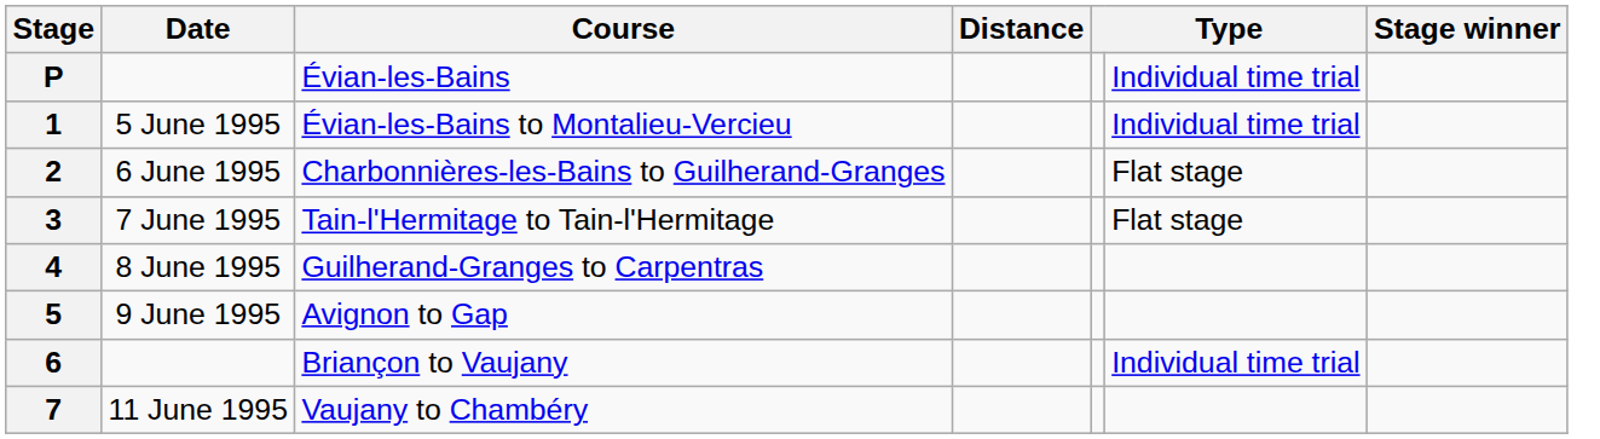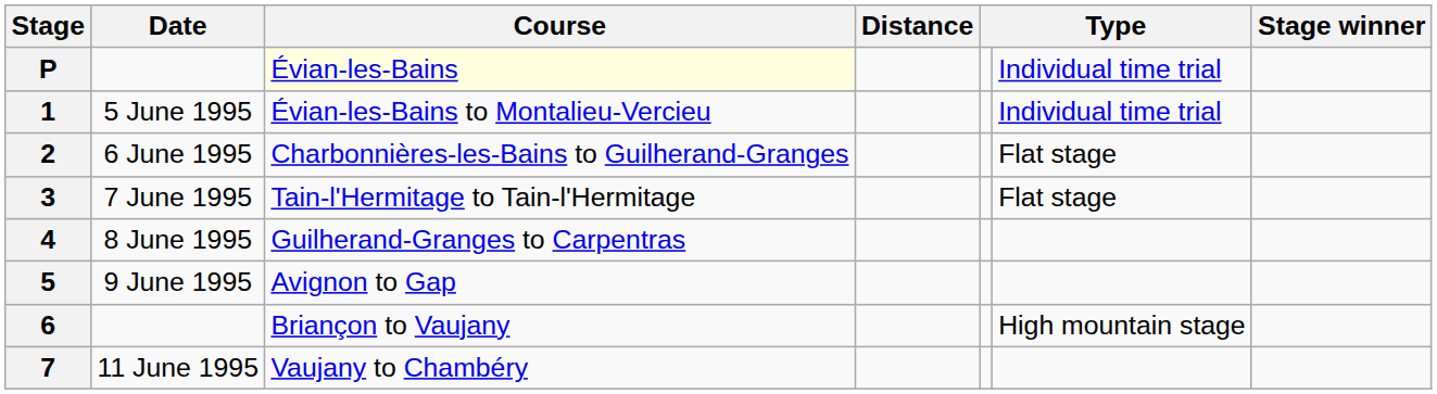 <table class="wikitable">
 <tr>
 <th scope="col">Stage</th>
 <th scope="col">Date</th>
 <th scope="col">Course</th>
 <th scope="col">Distance</th>
 <th scope="col" colspan="2">Type</th>
 <th scope="col">Stage winner</th>
 </tr>
 <tr>
 <th scope="row" style="text-align:center;">P</th>
 <td style="text-align:center;"></td>
-<td><a href='#'>Évian-les-Bains</a></td>
+<td style="background: lightyellow;"><a href='#'>Évian-les-Bains</a></td>
 <td style="text-align:center;"></td>
 <td></td>
 <td><a href='#'>Individual time trial</a></td>
 <td></td>
 </tr>
 <tr>
 <th scope="row" style="text-align:center;">1</th>
 <td style="text-align:center;">5 June 1995</td>
 <td><a href='#'>Évian-les-Bains</a> to <a href='#'>Montalieu-Vercieu</a></td>
 <td style="text-align:center;"></td>
 <td></td>
 <td><a href='#'>Individual time trial</a></td>
 <td></td>
 </tr>
 <tr>
 <th scope="row" style="text-align:center;">2</th>
 <td style="text-align:center;">6 June 1995</td>
 <td><a href='#'>Charbonnières-les-Bains</a> to <a href='#'>Guilherand-Granges</a></td>
 <td style="text-align:center;"></td>
 <td></td>
 <td>Flat stage</td>
 <td></td>
 </tr>
 <tr>
 <th scope="row" style="text-align:center;">3</th>
 <td style="text-align:center;">7 June 1995</td>
 <td><a href='#'>Tain-l'Hermitage</a> to Tain-l'Hermitage</td>
 <td style="text-align:center;"></td>
 <td></td>
 <td>Flat stage</td>
 <td></td>
 </tr>
 <tr>
 <th scope="row" style="text-align:center;">4</th>
 <td style="text-align:center;">8 June 1995</td>
 <td><a href='#'>Guilherand-Granges</a> to <a href='#'>Carpentras</a></td>
 <td style="text-align:center;"></td>
 <td></td>
 <td></td>
 <td></td>
 </tr>
 <tr>
 <th scope="row" style="text-align:center;">5</th>
 <td style="text-align:center;">9 June 1995</td>
 <td><a href='#'>Avignon</a> to <a href='#'>Gap</a></td>
 <td style="text-align:center;"></td>
 <td></td>
 <td></td>
 <td></td>
 </tr>
 <tr>
 <th scope="row" style="text-align:center;">6</th>
 <td style="text-align:center;"></td>
 <td><a href='#'>Briançon</a> to <a href='#'>Vaujany</a></td>
 <td style="text-align:center;"></td>
 <td></td>
-<td><a href='#'>Individual time trial</a></td>
+<td>High mountain stage</td>
 <td></td>
 </tr>
 <tr>
 <th scope="row" style="text-align:center;">7</th>
 <td style="text-align:center;">11 June 1995</td>
 <td><a href='#'>Vaujany</a> to <a href='#'>Chambéry</a></td>
 <td style="text-align:center;"></td>
 <td></td>
 <td></td>
 <td></td>
 </tr>
 </table>
